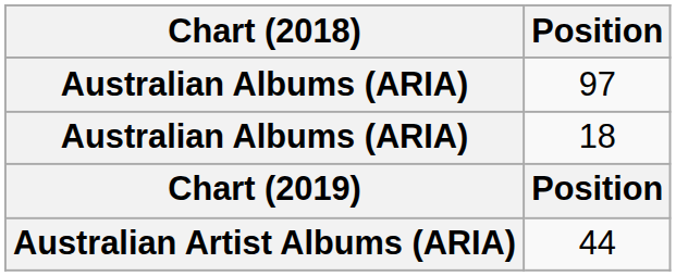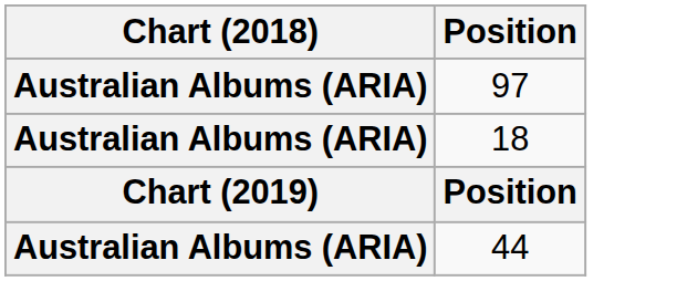 <table class="wikitable plainrowheaders" style="text-align:center">
 <tr>
 <th scope="col">Chart (2018)</th>
 <th scope="col">Position</th>
 </tr>
 <tr>
 <th scope="row">Australian Albums (ARIA)</th>
 <td>97</td>
 </tr>
 <tr>
 <th scope="row">Australian Albums (ARIA)</th>
 <td>18</td>
 </tr>
 <tr>
 <th scope="col">Chart (2019)</th>
 <th scope="col">Position</th>
 </tr>
 <tr>
-<th scope="row">Australian Artist Albums (ARIA)</th>
+<th scope="row">Australian Albums (ARIA)</th>
 <td>44</td>
 </tr>
 </table>
